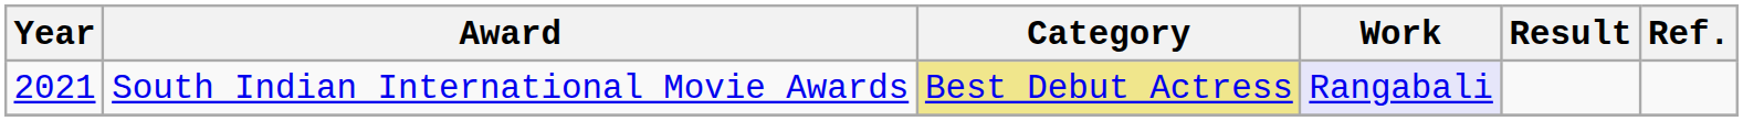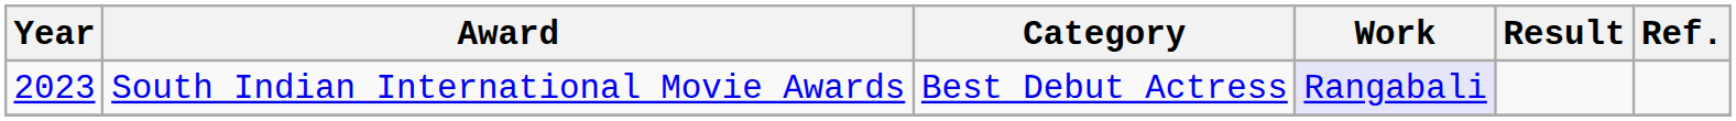 <table class="wikitable">
 <tr>
 <th>Year</th>
 <th>Award</th>
 <th>Category</th>
 <th>Work</th>
 <th>Result</th>
 <th>Ref.</th>
 </tr>
 <tr>
-<td><a href='#'>2021</a></td>
+<td><a href='#'>2023</a></td>
 <td><a href='#'>South Indian International Movie Awards</a></td>
-<td style="background: khaki;"><a href='#'>Best Debut Actress</a></td>
+<td><a href='#'>Best Debut Actress</a></td>
 <td style="background: lavender;"><a href='#'>Rangabali</a></td>
 <td></td>
 <td></td>
 </tr>
 <tr>
 </tr>
 </table>
